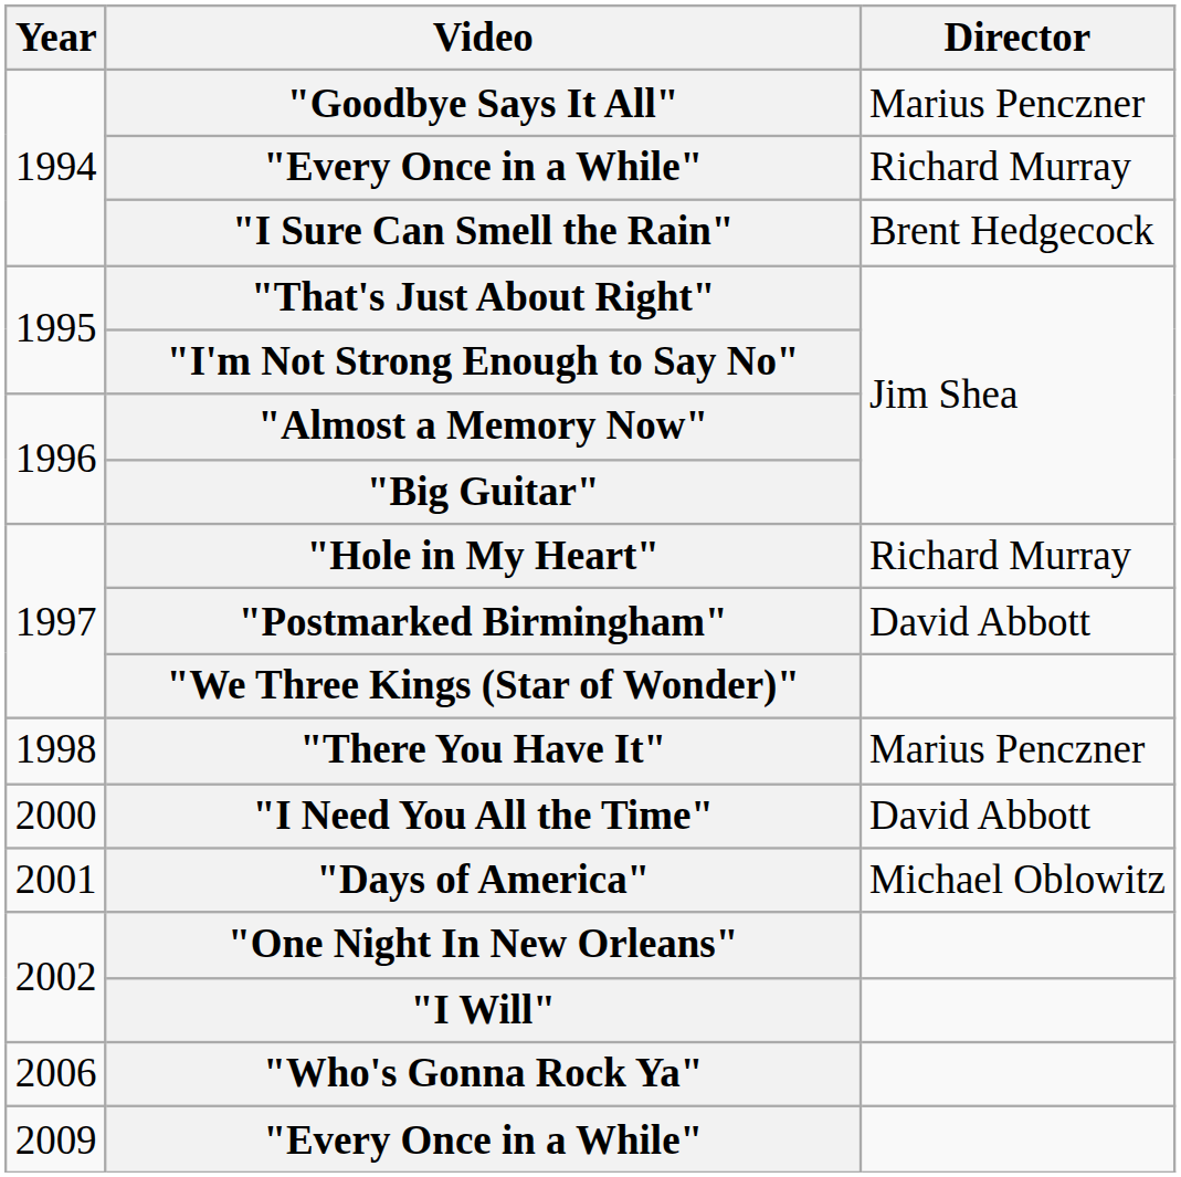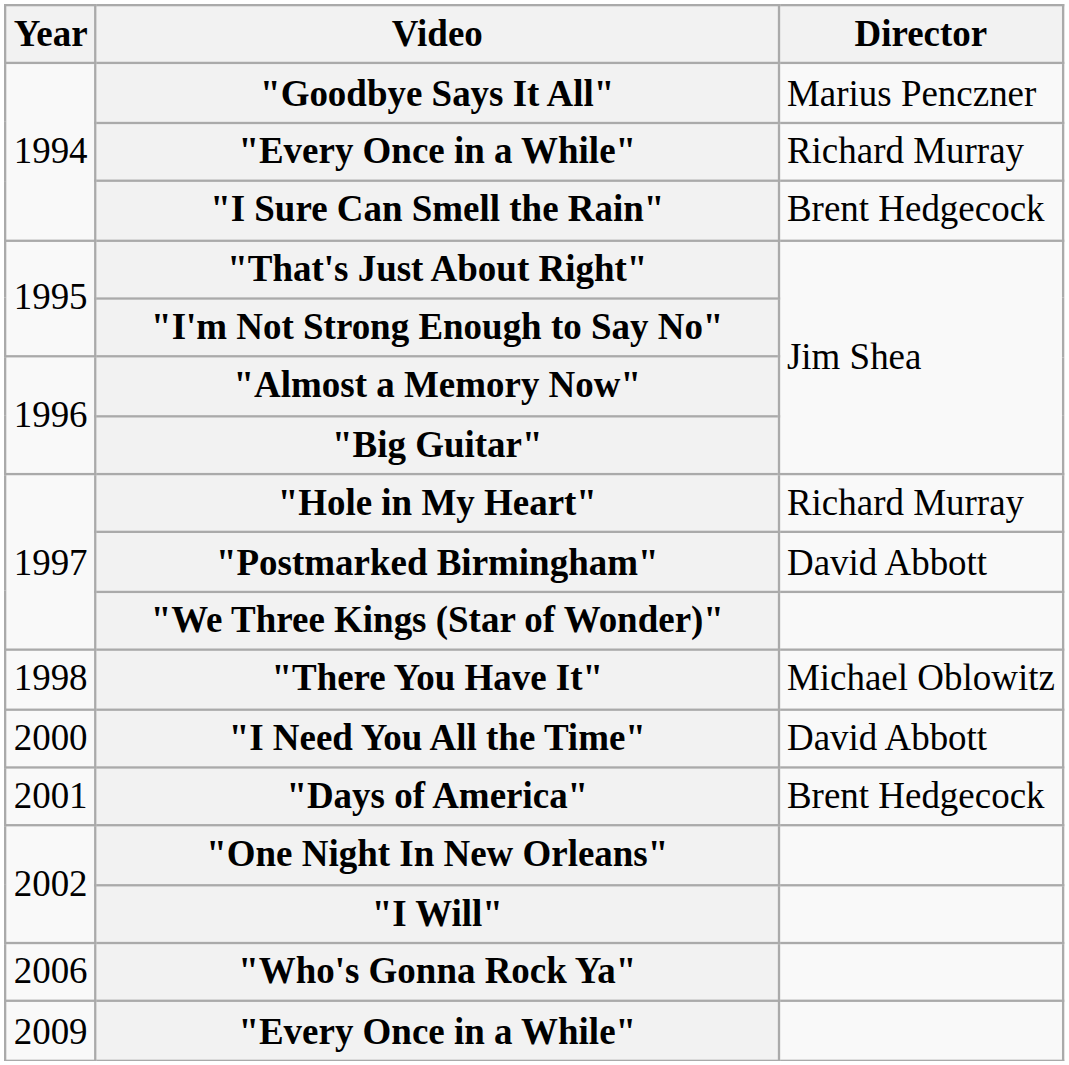 <table class="wikitable plainrowheaders">
 <tr>
 <th>Year</th>
 <th style="width:18em;">Video</th>
 <th>Director</th>
 </tr>
 <tr>
 <td rowspan="3">1994</td>
 <th scope="row">"Goodbye Says It All"</th>
 <td>Marius Penczner</td>
 </tr>
 <tr>
 <th scope="row">"Every Once in a While"</th>
 <td>Richard Murray</td>
 </tr>
 <tr>
 <th scope="row">"I Sure Can Smell the Rain"</th>
 <td>Brent Hedgecock</td>
 </tr>
 <tr>
 <td rowspan="2">1995</td>
 <th scope="row">"That's Just About Right"</th>
 <td rowspan="4">Jim Shea</td>
 </tr>
 <tr>
 <th scope="row">"I'm Not Strong Enough to Say No"</th>
 </tr>
 <tr>
 <td rowspan="2">1996</td>
 <th scope="row">"Almost a Memory Now"</th>
 </tr>
 <tr>
 <th scope="row">"Big Guitar"</th>
 </tr>
 <tr>
 <td rowspan="3">1997</td>
 <th scope="row">"Hole in My Heart"</th>
 <td>Richard Murray</td>
 </tr>
 <tr>
 <th scope="row">"Postmarked Birmingham"</th>
 <td>David Abbott</td>
 </tr>
 <tr>
 <th scope="row">"We Three Kings (Star of Wonder)"</th>
 <td></td>
 </tr>
 <tr>
 <td>1998</td>
 <th scope="row">"There You Have It"</th>
-<td>Marius Penczner</td>
+<td>Michael Oblowitz</td>
 </tr>
 <tr>
 <td>2000</td>
 <th scope="row">"I Need You All the Time"</th>
 <td>David Abbott</td>
 </tr>
 <tr>
 <td>2001</td>
 <th scope="row">"Days of America"</th>
-<td>Michael Oblowitz</td>
+<td>Brent Hedgecock</td>
 </tr>
 <tr>
 <td rowspan="2">2002</td>
 <th scope="row">"One Night In New Orleans"</th>
 <td></td>
 </tr>
 <tr>
 <th scope="row">"I Will"</th>
 <td></td>
 </tr>
 <tr>
 <td>2006</td>
 <th scope="row">"Who's Gonna Rock Ya"</th>
 <td></td>
 </tr>
 <tr>
 <td>2009</td>
 <th scope="row">"Every Once in a While" </th>
 <td></td>
 </tr>
 </table>
